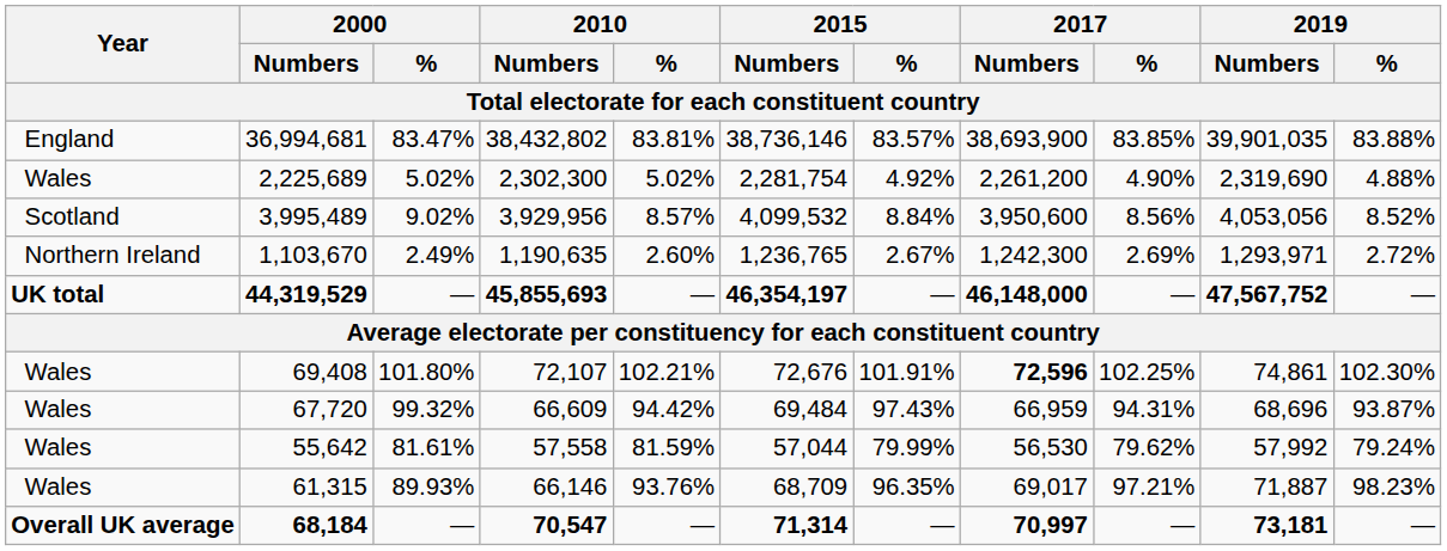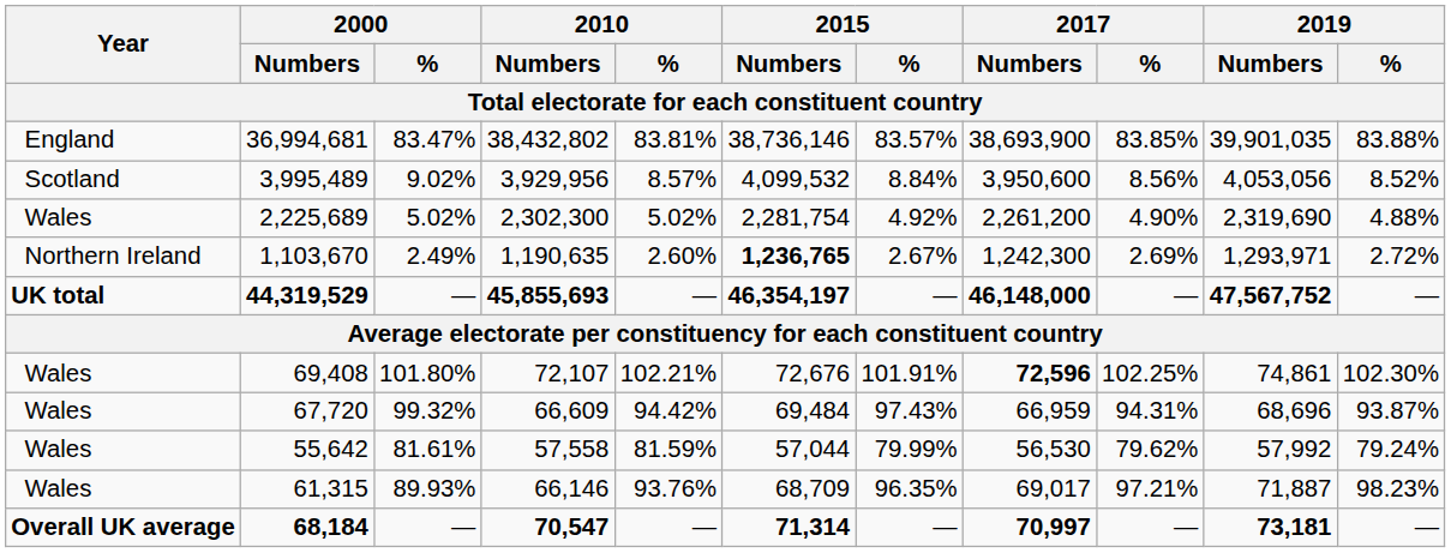 <table class="wikitable" style="text-align:right">
 <tr>
 <th rowspan=2>Year</th>
 <th colspan=2>2000</th>
 <th colspan=2>2010</th>
 <th colspan=2>2015</th>
 <th colspan=2>2017</th>
 <th colspan="2">2019</th>
 </tr>
 <tr>
 <th>Numbers</th>
 <th>%</th>
 <th>Numbers</th>
 <th>%</th>
 <th>Numbers</th>
 <th>%</th>
 <th>Numbers</th>
 <th>%</th>
 <th>Numbers</th>
 <th>%</th>
 </tr>
 <tr>
 <th colspan="11">Total electorate for each constituent country</th>
 </tr>
 <tr>
 <td align=left>  England</td>
 <td>36,994,681</td>
 <td>83.47%</td>
 <td>38,432,802</td>
 <td>83.81%</td>
 <td>38,736,146</td>
 <td>83.57%</td>
 <td>38,693,900</td>
 <td>83.85%</td>
 <td>39,901,035</td>
 <td>83.88%</td>
 </tr>
 <tr>
+<td align=left>  Scotland</td>
+<td>3,995,489</td>
+<td>9.02%</td>
+<td>3,929,956</td>
+<td>8.57%</td>
+<td>4,099,532</td>
+<td>8.84%</td>
+<td>3,950,600</td>
+<td>8.56%</td>
+<td>4,053,056</td>
+<td>8.52%</td>
+</tr>
+<tr>
 <td align=left>  Wales</td>
 <td>2,225,689</td>
 <td>5.02%</td>
 <td>2,302,300</td>
 <td>5.02%</td>
 <td>2,281,754</td>
 <td>4.92%</td>
 <td>2,261,200</td>
 <td>4.90%</td>
 <td>2,319,690</td>
 <td>4.88%</td>
 </tr>
 <tr>
-<td align=left>  Scotland</td>
-<td>3,995,489</td>
-<td>9.02%</td>
-<td>3,929,956</td>
-<td>8.57%</td>
-<td>4,099,532</td>
-<td>8.84%</td>
-<td>3,950,600</td>
-<td>8.56%</td>
-<td>4,053,056</td>
-<td>8.52%</td>
-</tr>
-<tr>
 <td align=left>  Northern Ireland</td>
 <td>1,103,670</td>
 <td>2.49%</td>
 <td>1,190,635</td>
 <td>2.60%</td>
-<td>1,236,765</td>
+<td><strong>1,236,765</strong></td>
 <td>2.67%</td>
 <td>1,242,300</td>
 <td>2.69%</td>
 <td>1,293,971</td>
 <td>2.72%</td>
 </tr>
 <tr>
 <td align=left><strong>UK total</strong></td>
 <td><strong>44,319,529</strong></td>
 <td>—</td>
 <td><strong>45,855,693</strong></td>
 <td>—</td>
 <td><strong>46,354,197</strong></td>
 <td>—</td>
 <td><strong>46,148,000</strong></td>
 <td>—</td>
 <td><strong>47,567,752</strong></td>
 <td>—</td>
 </tr>
 <tr>
 <th colspan="11">Average electorate per constituency for each constituent country</th>
 </tr>
 <tr>
 <td align=left>  Wales</td>
 <td>69,408</td>
 <td>101.80%</td>
 <td>72,107</td>
 <td>102.21%</td>
 <td>72,676</td>
 <td>101.91%</td>
 <td><strong>72,596</strong></td>
 <td>102.25%</td>
 <td>74,861</td>
 <td>102.30%</td>
 </tr>
 <tr>
 <td align=left>  Wales</td>
 <td>67,720</td>
 <td>99.32%</td>
 <td>66,609</td>
 <td>94.42%</td>
 <td>69,484</td>
 <td>97.43%</td>
 <td>66,959</td>
 <td>94.31%</td>
 <td>68,696</td>
 <td>93.87%</td>
 </tr>
 <tr>
 <td align=left>  Wales</td>
 <td>55,642</td>
 <td>81.61%</td>
 <td>57,558</td>
 <td>81.59%</td>
 <td>57,044</td>
 <td>79.99%</td>
 <td>56,530</td>
 <td>79.62%</td>
 <td>57,992</td>
 <td>79.24%</td>
 </tr>
 <tr>
 <td align=left>  Wales</td>
 <td>61,315</td>
 <td>89.93%</td>
 <td>66,146</td>
 <td>93.76%</td>
 <td>68,709</td>
 <td>96.35%</td>
 <td>69,017</td>
 <td>97.21%</td>
 <td>71,887</td>
 <td>98.23%</td>
 </tr>
 <tr>
 <td align=left><strong>Overall UK average</strong></td>
 <td><strong>68,184</strong></td>
 <td>—</td>
 <td><strong>70,547</strong></td>
 <td>—</td>
 <td><strong>71,314</strong></td>
 <td>—</td>
 <td><strong>70,997</strong></td>
 <td>—</td>
 <td><strong>73,181</strong></td>
 <td>—</td>
 </tr>
 </table>
